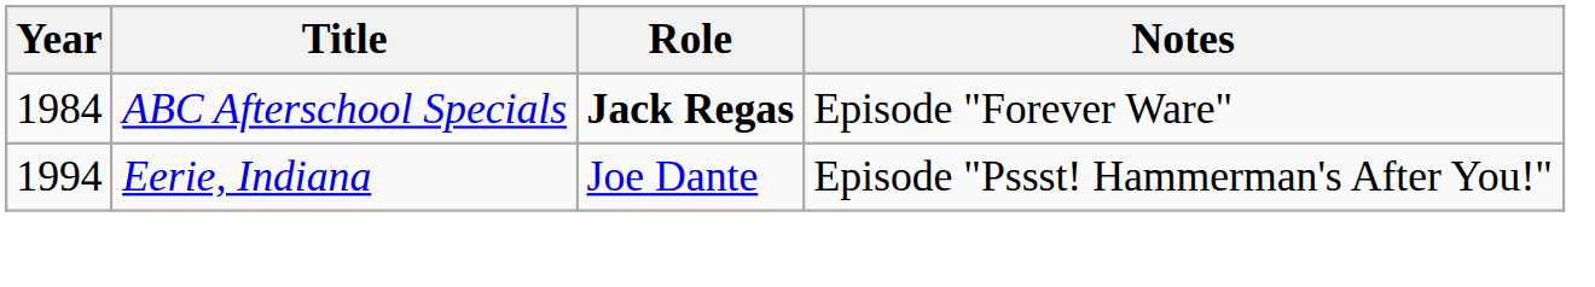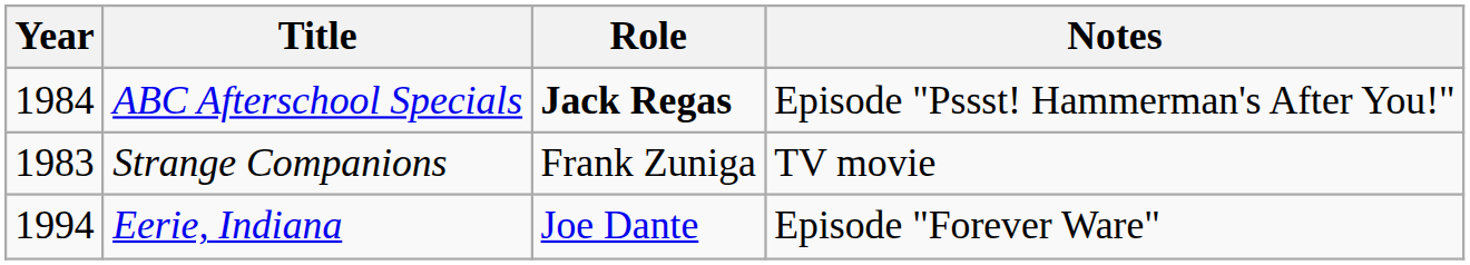 <table class="wikitable">
 <tr>
 <th>Year</th>
 <th>Title</th>
 <th>Role</th>
 <th>Notes</th>
 </tr>
 <tr>
 <td>1984</td>
 <td><em><a href='#'>ABC Afterschool Specials</a></em></td>
 <td><strong>Jack Regas</strong></td>
-<td>Episode "Forever Ware"</td>
+<td>Episode "Pssst! Hammerman's After You!"</td>
+</tr>
+<tr>
+<td>1983</td>
+<td><em>Strange Companions</em></td>
+<td>Frank Zuniga</td>
+<td>TV movie</td>
 </tr>
 <tr>
 <td>1994</td>
 <td><em><a href='#'>Eerie, Indiana</a></em></td>
 <td><a href='#'>Joe Dante</a></td>
-<td>Episode "Pssst! Hammerman's After You!"</td>
+<td>Episode "Forever Ware"</td>
 </tr>
 </table>
